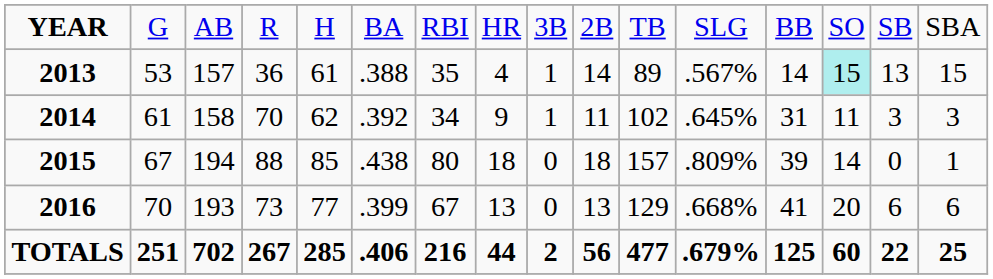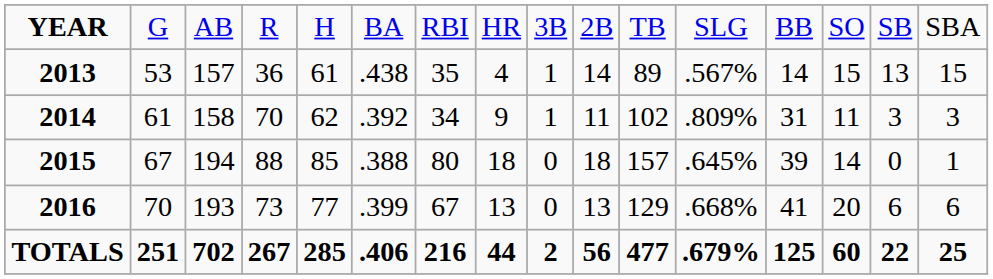 <table class="sortable wikitable">
 <tr align=center>
 <td><strong>YEAR</strong></td>
 <td><a href='#'>G</a></td>
 <td><a href='#'>AB</a></td>
 <td><a href='#'>R</a></td>
 <td><a href='#'>H</a></td>
 <td><a href='#'>BA</a></td>
 <td><a href='#'>RBI</a></td>
 <td><a href='#'>HR</a></td>
 <td><a href='#'>3B</a></td>
 <td><a href='#'>2B</a></td>
 <td><a href='#'>TB</a></td>
 <td><a href='#'>SLG</a></td>
 <td><a href='#'>BB</a></td>
 <td><a href='#'>SO</a></td>
 <td><a href='#'>SB</a></td>
 <td>SBA</td>
 </tr>
 <tr align=center>
 <td><strong>2013</strong></td>
 <td>53</td>
 <td>157</td>
 <td>36</td>
 <td>61</td>
-<td>.388</td>
+<td>.438</td>
 <td>35</td>
 <td>4</td>
 <td>1</td>
 <td>14</td>
 <td>89</td>
 <td>.567%</td>
 <td>14</td>
-<td style="background: paleturquoise;">15</td>
+<td>15</td>
 <td>13</td>
 <td>15</td>
 </tr>
 <tr align=center>
 <td><strong>2014</strong></td>
 <td>61</td>
 <td>158</td>
 <td>70</td>
 <td>62</td>
 <td>.392</td>
 <td>34</td>
 <td>9</td>
 <td>1</td>
 <td>11</td>
 <td>102</td>
-<td>.645%</td>
+<td>.809%</td>
 <td>31</td>
 <td>11</td>
 <td>3</td>
 <td>3</td>
 </tr>
 <tr align=center>
 <td><strong>2015</strong></td>
 <td>67</td>
 <td>194</td>
 <td>88</td>
 <td>85</td>
-<td>.438</td>
+<td>.388</td>
 <td>80</td>
 <td>18</td>
 <td>0</td>
 <td>18</td>
 <td>157</td>
-<td>.809%</td>
+<td>.645%</td>
 <td>39</td>
 <td>14</td>
 <td>0</td>
 <td>1</td>
 </tr>
 <tr align=center>
 <td><strong>2016</strong></td>
 <td>70</td>
 <td>193</td>
 <td>73</td>
 <td>77</td>
 <td>.399</td>
 <td>67</td>
 <td>13</td>
 <td>0</td>
 <td>13</td>
 <td>129</td>
 <td>.668%</td>
 <td>41</td>
 <td>20</td>
 <td>6</td>
 <td>6</td>
 </tr>
 <tr align=center>
 <td><strong>TOTALS</strong></td>
 <td><strong>251</strong></td>
 <td><strong>702</strong></td>
 <td><strong>267</strong></td>
 <td><strong>285</strong></td>
 <td><strong>.406</strong></td>
 <td><strong>216</strong></td>
 <td><strong>44</strong></td>
 <td><strong>2</strong></td>
 <td><strong>56</strong></td>
 <td><strong>477</strong></td>
 <td><strong>.679%</strong></td>
 <td><strong>125</strong></td>
 <td><strong>60</strong></td>
 <td><strong>22</strong></td>
 <td><strong>25</strong></td>
 </tr>
 </table>
